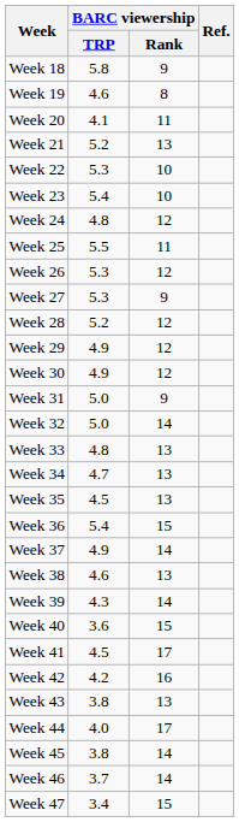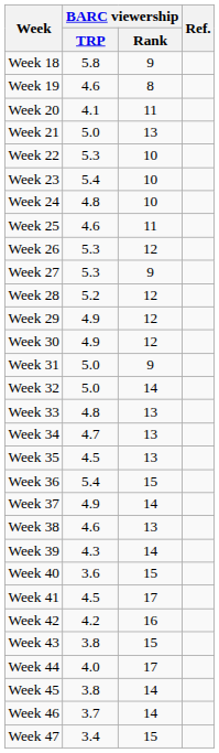 <table class="wikitable mw-collapsible mw-collapsed" style="text-align:center">
 <tr>
 <th rowspan="2">Week</th>
 <th colspan="2"><a href='#'>BARC</a> viewership</th>
 <th rowspan="2">Ref.</th>
 </tr>
 <tr>
 <th><a href='#'>TRP</a></th>
 <th>Rank</th>
 </tr>
 <tr>
 <td>Week 18</td>
 <td>5.8</td>
 <td>9</td>
 <td></td>
 </tr>
 <tr>
 <td>Week 19</td>
 <td>4.6</td>
 <td>8</td>
 <td></td>
 </tr>
 <tr>
 <td>Week 20</td>
 <td>4.1</td>
 <td>11</td>
 <td></td>
 </tr>
 <tr>
 <td>Week 21</td>
-<td>5.2</td>
+<td>5.0</td>
 <td>13</td>
 <td></td>
 </tr>
 <tr>
 <td>Week 22</td>
 <td>5.3</td>
 <td>10</td>
 <td></td>
 </tr>
 <tr>
 <td>Week 23</td>
 <td>5.4</td>
 <td>10</td>
 <td></td>
 </tr>
 <tr>
 <td>Week 24</td>
 <td>4.8</td>
-<td>12</td>
+<td>10</td>
 <td></td>
 </tr>
 <tr>
 <td>Week 25</td>
-<td>5.5</td>
+<td>4.6</td>
 <td>11</td>
 <td></td>
 </tr>
 <tr>
 <td>Week 26</td>
 <td>5.3</td>
 <td>12</td>
 <td></td>
 </tr>
 <tr>
 <td>Week 27</td>
 <td>5.3</td>
 <td>9</td>
 <td></td>
 </tr>
 <tr>
 <td>Week 28</td>
 <td>5.2</td>
 <td>12</td>
 <td></td>
 </tr>
 <tr>
 <td>Week 29</td>
 <td>4.9</td>
 <td>12</td>
 <td></td>
 </tr>
 <tr>
 <td>Week 30</td>
 <td>4.9</td>
 <td>12</td>
 <td></td>
 </tr>
 <tr>
 <td>Week 31</td>
 <td>5.0</td>
 <td>9</td>
 <td></td>
 </tr>
 <tr>
 <td>Week 32</td>
 <td>5.0</td>
 <td>14</td>
 <td></td>
 </tr>
 <tr>
 <td>Week 33</td>
 <td>4.8</td>
 <td>13</td>
 <td></td>
 </tr>
 <tr>
 <td>Week 34</td>
 <td>4.7</td>
 <td>13</td>
 <td></td>
 </tr>
 <tr>
 <td>Week 35</td>
 <td>4.5</td>
 <td>13</td>
 <td></td>
 </tr>
 <tr>
 <td>Week 36</td>
 <td>5.4</td>
 <td>15</td>
 <td></td>
 </tr>
 <tr>
 <td>Week 37</td>
 <td>4.9</td>
 <td>14</td>
 <td></td>
 </tr>
 <tr>
 <td>Week 38</td>
 <td>4.6</td>
 <td>13</td>
 <td></td>
 </tr>
 <tr>
 <td>Week 39</td>
 <td>4.3</td>
 <td>14</td>
 <td></td>
 </tr>
 <tr>
 <td>Week 40</td>
 <td>3.6</td>
 <td>15</td>
 <td></td>
 </tr>
 <tr>
 <td>Week 41</td>
 <td>4.5</td>
 <td>17</td>
 <td></td>
 </tr>
 <tr>
 <td>Week 42</td>
 <td>4.2</td>
 <td>16</td>
 <td></td>
 </tr>
 <tr>
 <td>Week 43</td>
 <td>3.8</td>
-<td>13</td>
+<td>15</td>
 <td></td>
 </tr>
 <tr>
 <td>Week 44</td>
 <td>4.0</td>
 <td>17</td>
 <td></td>
 </tr>
 <tr>
 <td>Week 45</td>
 <td>3.8</td>
 <td>14</td>
 <td></td>
 </tr>
 <tr>
 <td>Week 46</td>
 <td>3.7</td>
 <td>14</td>
 <td></td>
 </tr>
 <tr>
 <td>Week 47</td>
 <td>3.4</td>
 <td>15</td>
 <td></td>
 </tr>
 </table>
